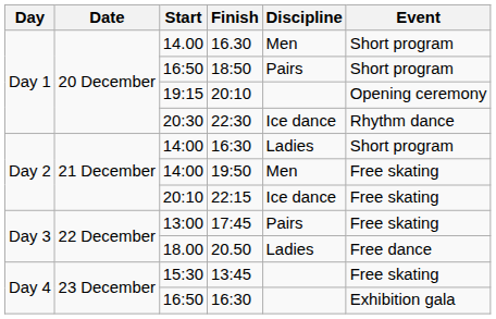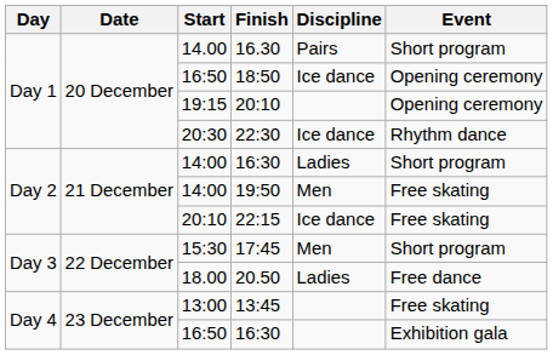 <table class="wikitable">
 <tr>
 <th>Day</th>
 <th>Date</th>
 <th>Start</th>
 <th>Finish</th>
 <th>Discipline</th>
 <th>Event</th>
 </tr>
 <tr>
 <td rowspan=4>Day 1</td>
 <td rowspan=4>20 December</td>
 <td>14.00</td>
 <td>16.30</td>
-<td>Men</td>
+<td>Pairs</td>
 <td>Short program</td>
 </tr>
 <tr>
 <td>16:50</td>
 <td>18:50</td>
-<td>Pairs</td>
-<td>Short program</td>
+<td>Ice dance</td>
+<td>Opening ceremony</td>
 </tr>
 <tr>
 <td>19:15</td>
 <td>20:10</td>
 <td></td>
 <td>Opening ceremony</td>
 </tr>
 <tr>
 <td>20:30</td>
 <td>22:30</td>
 <td>Ice dance</td>
 <td>Rhythm dance</td>
 </tr>
 <tr>
 <td rowspan=3>Day 2</td>
 <td rowspan=3>21 December</td>
 <td>14:00</td>
 <td>16:30</td>
 <td>Ladies</td>
 <td>Short program</td>
 </tr>
 <tr>
 <td>14:00</td>
 <td>19:50</td>
 <td>Men</td>
 <td>Free skating</td>
 </tr>
 <tr>
 <td>20:10</td>
 <td>22:15</td>
 <td>Ice dance</td>
 <td>Free skating</td>
 </tr>
 <tr>
 <td rowspan=2>Day 3</td>
 <td rowspan=2>22 December</td>
-<td>13:00</td>
+<td>15:30</td>
 <td>17:45</td>
-<td>Pairs</td>
-<td>Free skating</td>
+<td>Men</td>
+<td>Short program</td>
 </tr>
 <tr>
 <td>18.00</td>
 <td>20.50</td>
 <td>Ladies</td>
 <td>Free dance</td>
 </tr>
 <tr>
 <td rowspan=2>Day 4</td>
 <td rowspan=2>23 December</td>
-<td>15:30</td>
+<td>13:00</td>
 <td>13:45</td>
 <td></td>
 <td>Free skating</td>
 </tr>
 <tr>
 <td>16:50</td>
 <td>16:30</td>
 <td></td>
 <td>Exhibition gala</td>
 </tr>
 </table>
